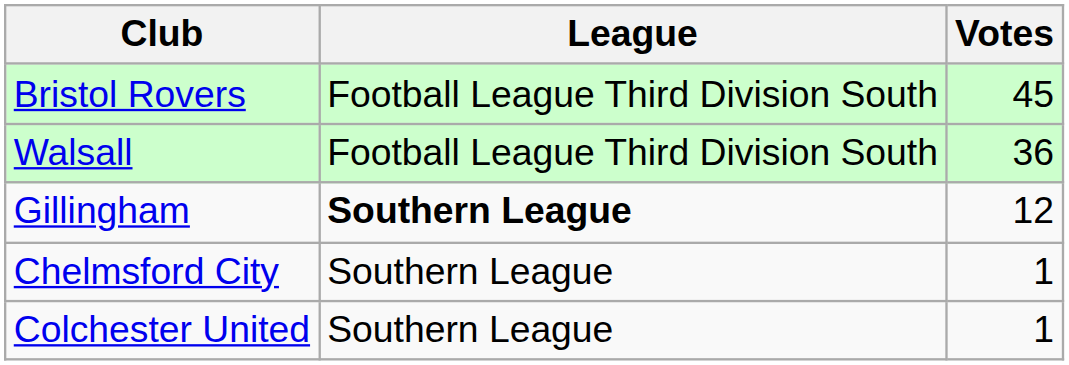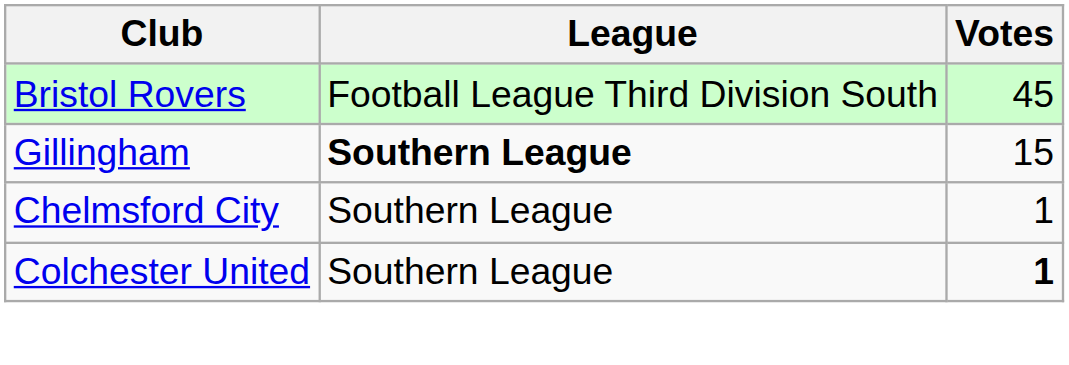 <table class=wikitable style=text-align:left>
 <tr>
 <th>Club</th>
 <th>League</th>
 <th>Votes</th>
 </tr>
 <tr bgcolor=ccffcc>
 <td><a href='#'>Bristol Rovers</a></td>
 <td>Football League Third Division South</td>
 <td align=right>45</td>
 </tr>
-<tr bgcolor=ccffcc>
-<td><a href='#'>Walsall</a></td>
-<td>Football League Third Division South</td>
-<td align=right>36</td>
-</tr>
 <tr>
 <td><a href='#'>Gillingham</a></td>
 <td><strong>Southern League</strong></td>
-<td align=right>12</td>
+<td align=right>15</td>
 </tr>
 <tr>
 <td><a href='#'>Chelmsford City</a></td>
 <td>Southern League</td>
 <td align=right>1</td>
 </tr>
 <tr>
 <td><a href='#'>Colchester United</a></td>
 <td>Southern League</td>
-<td align=right>1</td>
+<td align=right><strong>1</strong></td>
 </tr>
 </table>
